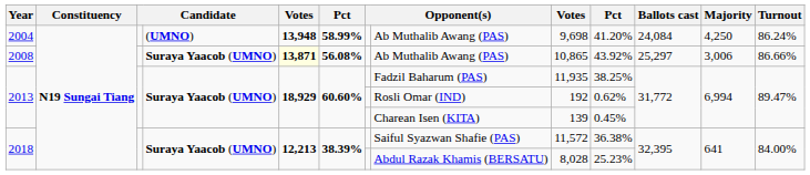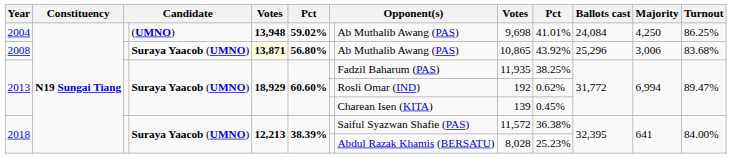 <table class="wikitable" style="margin:0.5em ; font-size:95%">
 <tr>
 <th>Year</th>
 <th>Constituency</th>
 <th colspan=2>Candidate</th>
 <th>Votes</th>
 <th>Pct</th>
 <th colspan=2>Opponent(s)</th>
 <th>Votes</th>
 <th>Pct</th>
 <th>Ballots cast</th>
 <th>Majority</th>
 <th>Turnout</th>
 </tr>
 <tr>
 <td><a href='#'>2004</a></td>
 <td rowspan=7><strong>N19 <a href='#'>Sungai Tiang</a></strong></td>
 <td></td>
 <td> (<a href='#'><strong>UMNO</strong></a>)</td>
 <td align="right"><strong>13,948</strong></td>
-<td><strong>58.99%</strong></td>
+<td><strong>59.02%</strong></td>
 <td></td>
 <td>Ab Muthalib Awang (<a href='#'>PAS</a>)</td>
 <td align="right">9,698</td>
-<td>41.20%</td>
+<td>41.01%</td>
 <td>24,084</td>
 <td>4,250</td>
-<td>86.24%</td>
+<td>86.25%</td>
 </tr>
 <tr>
 <td><a href='#'>2008</a></td>
 <td></td>
 <td><strong>Suraya Yaacob</strong> (<a href='#'><strong>UMNO</strong></a>)</td>
 <td align="right" style="background: lightyellow;"><strong>13,871</strong></td>
-<td><strong>56.08%</strong></td>
+<td><strong>56.80%</strong></td>
 <td></td>
 <td>Ab Muthalib Awang (<a href='#'>PAS</a>)</td>
 <td align="right">10,865</td>
 <td>43.92%</td>
-<td>25,297</td>
+<td>25,296</td>
 <td>3,006</td>
-<td>86.66%</td>
+<td>83.68%</td>
 </tr>
 <tr>
 <td rowspan=3><a href='#'>2013</a></td>
 <td rowspan=3 ></td>
 <td rowspan=3><strong>Suraya Yaacob</strong> (<a href='#'><strong>UMNO</strong></a>)</td>
 <td rowspan=3 align="right"><strong>18,929</strong></td>
 <td rowspan=3><strong>60.60%</strong></td>
 <td></td>
 <td>Fadzil Baharum (<a href='#'>PAS</a>)</td>
 <td align="right">11,935</td>
 <td>38.25%</td>
 <td rowspan=3>31,772</td>
 <td rowspan=3>6,994</td>
 <td rowspan=3>89.47%</td>
 </tr>
 <tr>
 <td></td>
 <td>Rosli Omar (<a href='#'>IND</a>)</td>
 <td align="right">192</td>
 <td>0.62%</td>
 </tr>
 <tr>
 <td></td>
 <td>Charean Isen (<a href='#'>KITA</a>)</td>
 <td align="right">139</td>
 <td>0.45%</td>
 </tr>
 <tr>
 <td rowspan=2><a href='#'>2018</a></td>
 <td rowspan=2 ></td>
 <td rowspan=2><strong>Suraya Yaacob</strong> (<a href='#'><strong>UMNO</strong></a>)</td>
 <td rowspan=2 align="right"><strong>12,213</strong></td>
 <td rowspan=2><strong>38.39%</strong></td>
 <td></td>
 <td>Saiful Syazwan Shafie (<a href='#'>PAS</a>)</td>
 <td align="right">11,572</td>
 <td>36.38%</td>
 <td rowspan=2>32,395</td>
 <td rowspan=2>641</td>
 <td rowspan=2>84.00%</td>
 </tr>
 <tr>
 <td></td>
 <td><a href='#'>Abdul Razak Khamis</a> (<a href='#'>BERSATU</a>)</td>
 <td align="right">8,028</td>
 <td>25.23%</td>
 </tr>
 </table>
